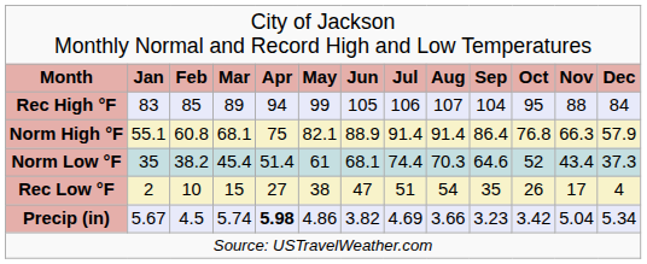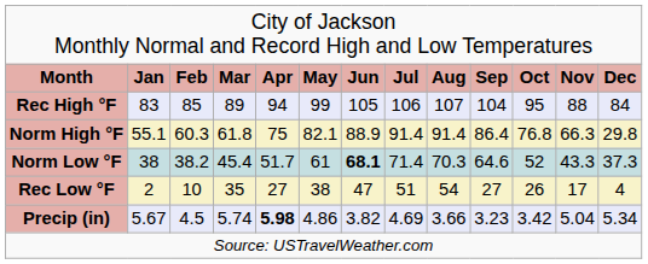 <table class="wikitable" "text-align:center;font-size:90%;"|>
 <tr>
 <td colspan="13" style="text-align:center;font-size:120%;">City of Jackson <br> Monthly Normal and Record High and Low Temperatures</td>
 </tr>
 <tr>
 <th style="background:#e5afaa; color:#000; height:17px;">Month</th>
 <th style="background:#e5afaa; color:#000;">Jan</th>
 <th style="background:#e5afaa; color:#000;">Feb</th>
 <th style="background:#e5afaa; color:#000;">Mar</th>
 <th style="background:#e5afaa; color:#000;">Apr</th>
 <th style="background:#e5afaa; color:#000;">May</th>
 <th style="background:#e5afaa; color:#000;">Jun</th>
 <th style="background:#e5afaa; color:#000;">Jul</th>
 <th style="background:#e5afaa; color:#000;">Aug</th>
 <th style="background:#e5afaa; color:#000;">Sep</th>
 <th style="background:#e5afaa; color:#000;">Oct</th>
 <th style="background:#e5afaa; color:#000;">Nov</th>
 <th style="background:#e5afaa; color:#000;">Dec</th>
 </tr>
 <tr>
 <th style="background:#e5afaa; color:#000; height:16px;">Rec High °F</th>
 <td style="text-align:center; background:#e8eafa; color:#000;">83</td>
 <td style="text-align:center; background:#e8eafa; color:#000;">85</td>
 <td style="text-align:center; background:#e8eafa; color:#000;">89</td>
 <td style="text-align:center; background:#e8eafa; color:#000;">94</td>
 <td style="text-align:center; background:#e8eafa; color:#000;">99</td>
 <td style="text-align:center; background:#e8eafa; color:#000;">105</td>
 <td style="text-align:center; background:#e8eafa; color:#000;">106</td>
 <td style="text-align:center; background:#e8eafa; color:#000;">107</td>
 <td style="text-align:center; background:#e8eafa; color:#000;">104</td>
 <td style="text-align:center; background:#e8eafa; color:#000;">95</td>
 <td style="text-align:center; background:#e8eafa; color:#000;">88</td>
 <td style="text-align:center; background:#e8eafa; color:#000;">84</td>
 </tr>
 <tr>
 <th style="background:#e5afaa; color:#000; height:16px;">Norm High °F</th>
 <td style="text-align:center; background:#f8f3ca; color:#000;">55.1</td>
-<td style="text-align:center; background:#f8f3ca; color:#000;">60.8</td>
-<td style="text-align:center; background:#f8f3ca; color:#000;">68.1</td>
+<td style="text-align:center; background:#f8f3ca; color:#000;">60.3</td>
+<td style="text-align:center; background:#f8f3ca; color:#000;">61.8</td>
 <td style="text-align:center; background:#f8f3ca; color:#000;">75</td>
 <td style="text-align:center; background:#f8f3ca; color:#000;">82.1</td>
 <td style="text-align:center; background:#f8f3ca; color:#000;">88.9</td>
 <td style="text-align:center; background:#f8f3ca; color:#000;">91.4</td>
 <td style="text-align:center; background:#f8f3ca; color:#000;">91.4</td>
 <td style="text-align:center; background:#f8f3ca; color:#000;">86.4</td>
 <td style="text-align:center; background:#f8f3ca; color:#000;">76.8</td>
 <td style="text-align:center; background:#f8f3ca; color:#000;">66.3</td>
-<td style="text-align:center; background:#f8f3ca; color:#000;">57.9</td>
+<td style="text-align:center; background:#f8f3ca; color:#000;">29.8</td>
 </tr>
 <tr>
 <th style="background:#e5afaa; color:#000; height:16px;">Norm Low °F</th>
-<td style="text-align:center; background:#c5dfe1; color:#000;">35</td>
+<td style="text-align:center; background:#c5dfe1; color:#000;">38</td>
 <td style="text-align:center; background:#c5dfe1; color:#000;">38.2</td>
 <td style="text-align:center; background:#c5dfe1; color:#000;">45.4</td>
-<td style="text-align:center; background:#c5dfe1; color:#000;">51.4</td>
+<td style="text-align:center; background:#c5dfe1; color:#000;">51.7</td>
 <td style="text-align:center; background:#c5dfe1; color:#000;">61</td>
-<td style="text-align:center; background:#c5dfe1; color:#000;">68.1</td>
-<td style="text-align:center; background:#c5dfe1; color:#000;">74.4</td>
+<td style="text-align:center; background:#c5dfe1; color:#000;"><strong>68.1</strong></td>
+<td style="text-align:center; background:#c5dfe1; color:#000;">71.4</td>
 <td style="text-align:center; background:#c5dfe1; color:#000;">70.3</td>
 <td style="text-align:center; background:#c5dfe1; color:#000;">64.6</td>
 <td style="text-align:center; background:#c5dfe1; color:#000;">52</td>
-<td style="text-align:center; background:#c5dfe1; color:#000;">43.4</td>
+<td style="text-align:center; background:#c5dfe1; color:#000;">43.3</td>
 <td style="text-align:center; background:#c5dfe1; color:#000;">37.3</td>
 </tr>
 <tr>
 <th style="background:#e5afaa; color:#000; height:16px;">Rec Low °F</th>
 <td style="text-align:center; background:#f8f3ca; color:#000;">2</td>
 <td style="text-align:center; background:#f8f3ca; color:#000;">10</td>
-<td style="text-align:center; background:#f8f3ca; color:#000;">15</td>
+<td style="text-align:center; background:#f8f3ca; color:#000;">35</td>
 <td style="text-align:center; background:#f8f3ca; color:#000;">27</td>
 <td style="text-align:center; background:#f8f3ca; color:#000;">38</td>
 <td style="text-align:center; background:#f8f3ca; color:#000;">47</td>
 <td style="text-align:center; background:#f8f3ca; color:#000;">51</td>
 <td style="text-align:center; background:#f8f3ca; color:#000;">54</td>
-<td style="text-align:center; background:#f8f3ca; color:#000;">35</td>
+<td style="text-align:center; background:#f8f3ca; color:#000;">27</td>
 <td style="text-align:center; background:#f8f3ca; color:#000;">26</td>
 <td style="text-align:center; background:#f8f3ca; color:#000;">17</td>
 <td style="text-align:center; background:#f8f3ca; color:#000;">4</td>
 </tr>
 <tr>
 <th style="background:#e5afaa; color:#000; height:16px;">Precip (in)</th>
 <td style="text-align:center; background:#e8eafa; color:#000;">5.67</td>
 <td style="text-align:center; background:#e8eafa; color:#000;">4.5</td>
 <td style="text-align:center; background:#e8eafa; color:#000;">5.74</td>
 <td style="text-align:center; background:#e8eafa; color:#000;"><strong>5.98</strong></td>
 <td style="text-align:center; background:#e8eafa; color:#000;">4.86</td>
 <td style="text-align:center; background:#e8eafa; color:#000;">3.82</td>
 <td style="text-align:center; background:#e8eafa; color:#000;">4.69</td>
 <td style="text-align:center; background:#e8eafa; color:#000;">3.66</td>
 <td style="text-align:center; background:#e8eafa; color:#000;">3.23</td>
 <td style="text-align:center; background:#e8eafa; color:#000;">3.42</td>
 <td style="text-align:center; background:#e8eafa; color:#000;">5.04</td>
 <td style="text-align:center; background:#e8eafa; color:#000;">5.34</td>
 </tr>
 <tr>
 <td colspan="13" style="text-align:center;font-size:90%;"><em>Source: USTravelWeather.com </em></td>
 </tr>
 </table>
